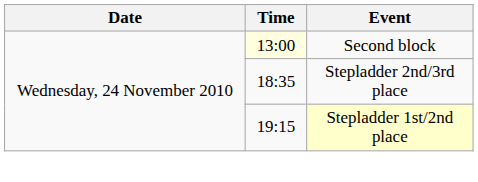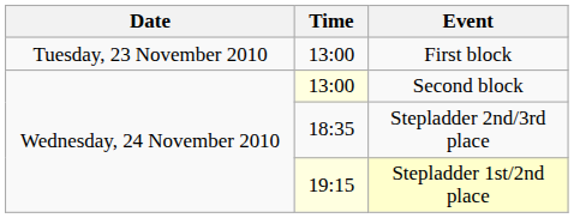 <table class = "wikitable" style="text-align:center;">
 <tr>
 <th width=220>Date</th>
 <th width=50>Time</th>
 <th width=150>Event</th>
+</tr>
+<tr>
+<td>Tuesday, 23 November 2010</td>
+<td>13:00</td>
+<td>First block</td>
 </tr>
 <tr>
 <td rowspan=3>Wednesday, 24 November 2010</td>
 <td style="background: lightyellow;">13:00</td>
 <td>Second block</td>
 </tr>
 <tr>
 <td>18:35</td>
 <td>Stepladder 2nd/3rd place</td>
 </tr>
 <tr>
-<td>19:15</td>
+<td style="background: lightyellow;">19:15</td>
 <td bgcolor=ffffcc>Stepladder 1st/2nd place</td>
 </tr>
 </table>
